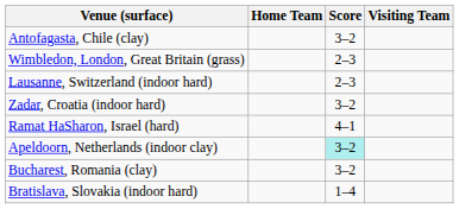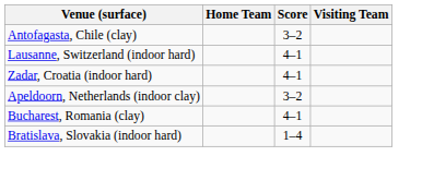 <table class="wikitable">
 <tr>
 <th>Venue (surface)</th>
 <th>Home Team</th>
 <th>Score</th>
 <th>Visiting Team</th>
 </tr>
 <tr>
 <td><a href='#'>Antofagasta</a>, Chile (clay)</td>
 <td><strong></strong></td>
 <td style="text-align:center;">3–2</td>
 <td></td>
 </tr>
 <tr>
-<td><a href='#'>Wimbledon, London</a>, Great Britain (grass)</td>
-<td></td>
-<td style="text-align:center;">2–3</td>
-<td><strong></strong></td>
-</tr>
-<tr>
 <td><a href='#'>Lausanne</a>, Switzerland (indoor hard)</td>
 <td><strong></strong></td>
-<td style="text-align:center;">2–3</td>
+<td style="text-align:center;">4–1</td>
 <td></td>
 </tr>
 <tr>
 <td><a href='#'>Zadar</a>, Croatia (indoor hard)</td>
-<td><strong></strong></td>
-<td style="text-align:center;">3–2</td>
-<td></td>
-</tr>
-<tr>
-<td><a href='#'>Ramat HaSharon</a>, Israel (hard)</td>
 <td><strong></strong></td>
 <td style="text-align:center;">4–1</td>
 <td></td>
 </tr>
 <tr>
 <td><a href='#'>Apeldoorn</a>, Netherlands (indoor clay)</td>
 <td><strong></strong></td>
-<td style="background: paleturquoise; text-align:center;">3–2</td>
+<td style="text-align:center;">3–2</td>
 <td></td>
 </tr>
 <tr>
 <td><a href='#'>Bucharest</a>, Romania (clay)</td>
 <td><strong></strong></td>
-<td style="text-align:center;">3–2</td>
+<td style="text-align:center;">4–1</td>
 <td></td>
 </tr>
 <tr>
 <td><a href='#'>Bratislava</a>, Slovakia (indoor hard)</td>
 <td></td>
 <td style="text-align:center;">1–4</td>
 <td><strong></strong></td>
 </tr>
 </table>
